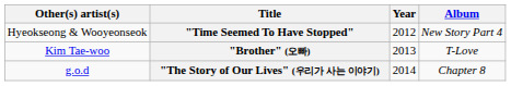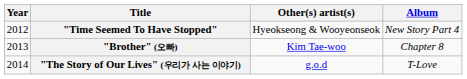 <table class="wikitable plainrowheaders" style="text-align:center;" border="1">
 <tr>
+<th>Year</th>
+<th style="width:20em;">Title</th>
 <th>Other(s) artist(s)</th>
-<th style="width:20em;">Title</th>
-<th>Year</th>
 <th><a href='#'>Album</a></th>
 </tr>
 <tr>
+<td rowspan="1">2012</td>
+<th scope="row">"Time Seemed To Have Stopped"</th>
 <td>Hyeokseong & Wooyeonseok</td>
-<th scope="row">"Time Seemed To Have Stopped"</th>
-<td rowspan="1">2012</td>
 <td><em>New Story Part 4</em></td>
 </tr>
 <tr>
+<td rowspan="1">2013</td>
+<th scope="row">"Brother" <small>(오빠)</small></th>
 <td><a href='#'>Kim Tae-woo</a></td>
-<th scope="row">"Brother" <small>(오빠)</small></th>
-<td rowspan="1">2013</td>
+<td><em>Chapter 8</em></td>
+</tr>
+<tr>
+<td rowspan="1">2014</td>
+<th scope="row">"The Story of Our Lives" <small>(우리가 사는 이야기)</small></th>
+<td><a href='#'>g.o.d</a></td>
 <td><em>T-Love</em></td>
 </tr>
-<tr>
-<td><a href='#'>g.o.d</a></td>
-<th scope="row">"The Story of Our Lives" <small>(우리가 사는 이야기)</small></th>
-<td rowspan="1">2014</td>
-<td><em>Chapter 8</em></td>
-</tr>
 </table>
